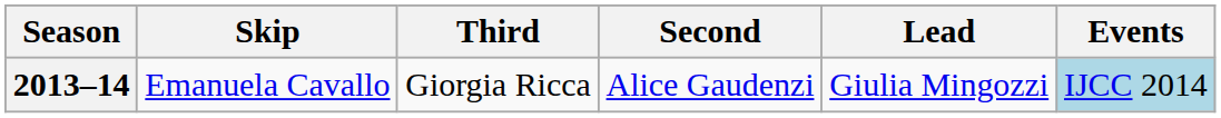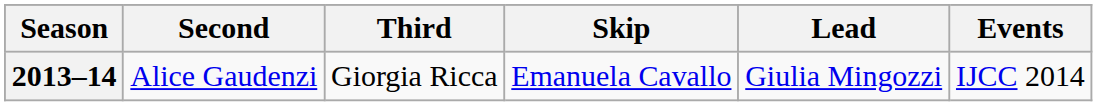 <table class="wikitable">
 <tr>
 <th scope="col">Season</th>
+<th scope="col">Second</th>
+<th scope="col">Third</th>
 <th scope="col">Skip</th>
-<th scope="col">Third</th>
-<th scope="col">Second</th>
 <th scope="col">Lead</th>
 <th scope="col">Events</th>
 </tr>
 <tr>
 <th scope="row">2013–14</th>
+<td><a href='#'>Alice Gaudenzi</a></td>
+<td>Giorgia Ricca</td>
 <td><a href='#'>Emanuela Cavallo</a></td>
-<td>Giorgia Ricca</td>
-<td><a href='#'>Alice Gaudenzi</a></td>
 <td><a href='#'>Giulia Mingozzi</a></td>
-<td style="background: lightblue;"><a href='#'>IJCC</a> 2014 </td>
+<td><a href='#'>IJCC</a> 2014 </td>
 </tr>
 </table>
